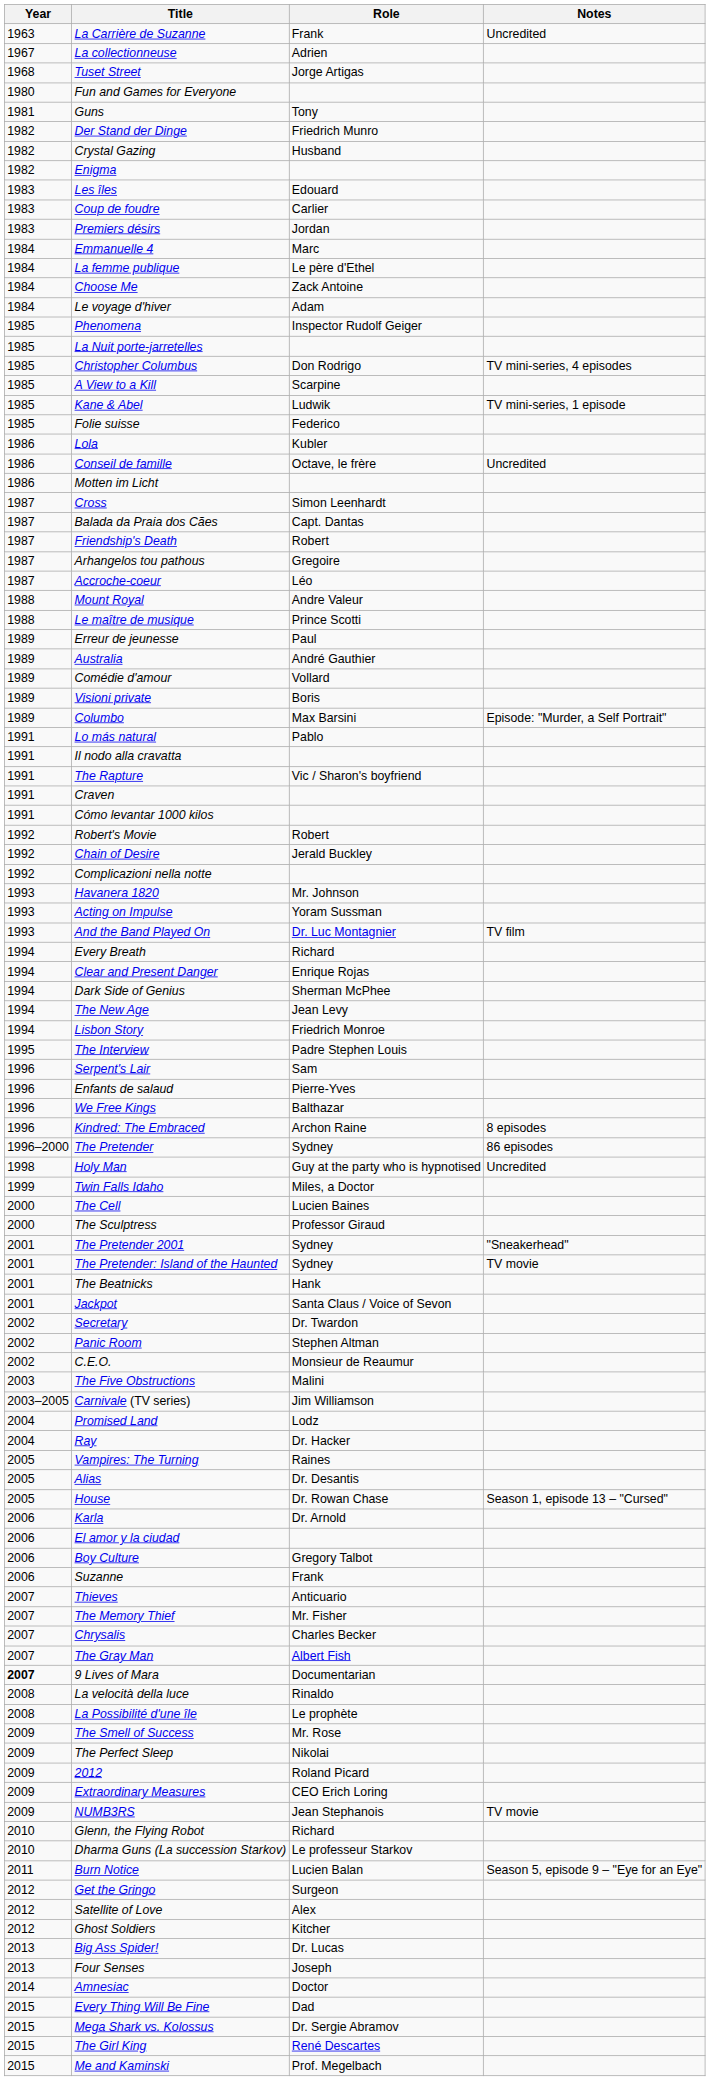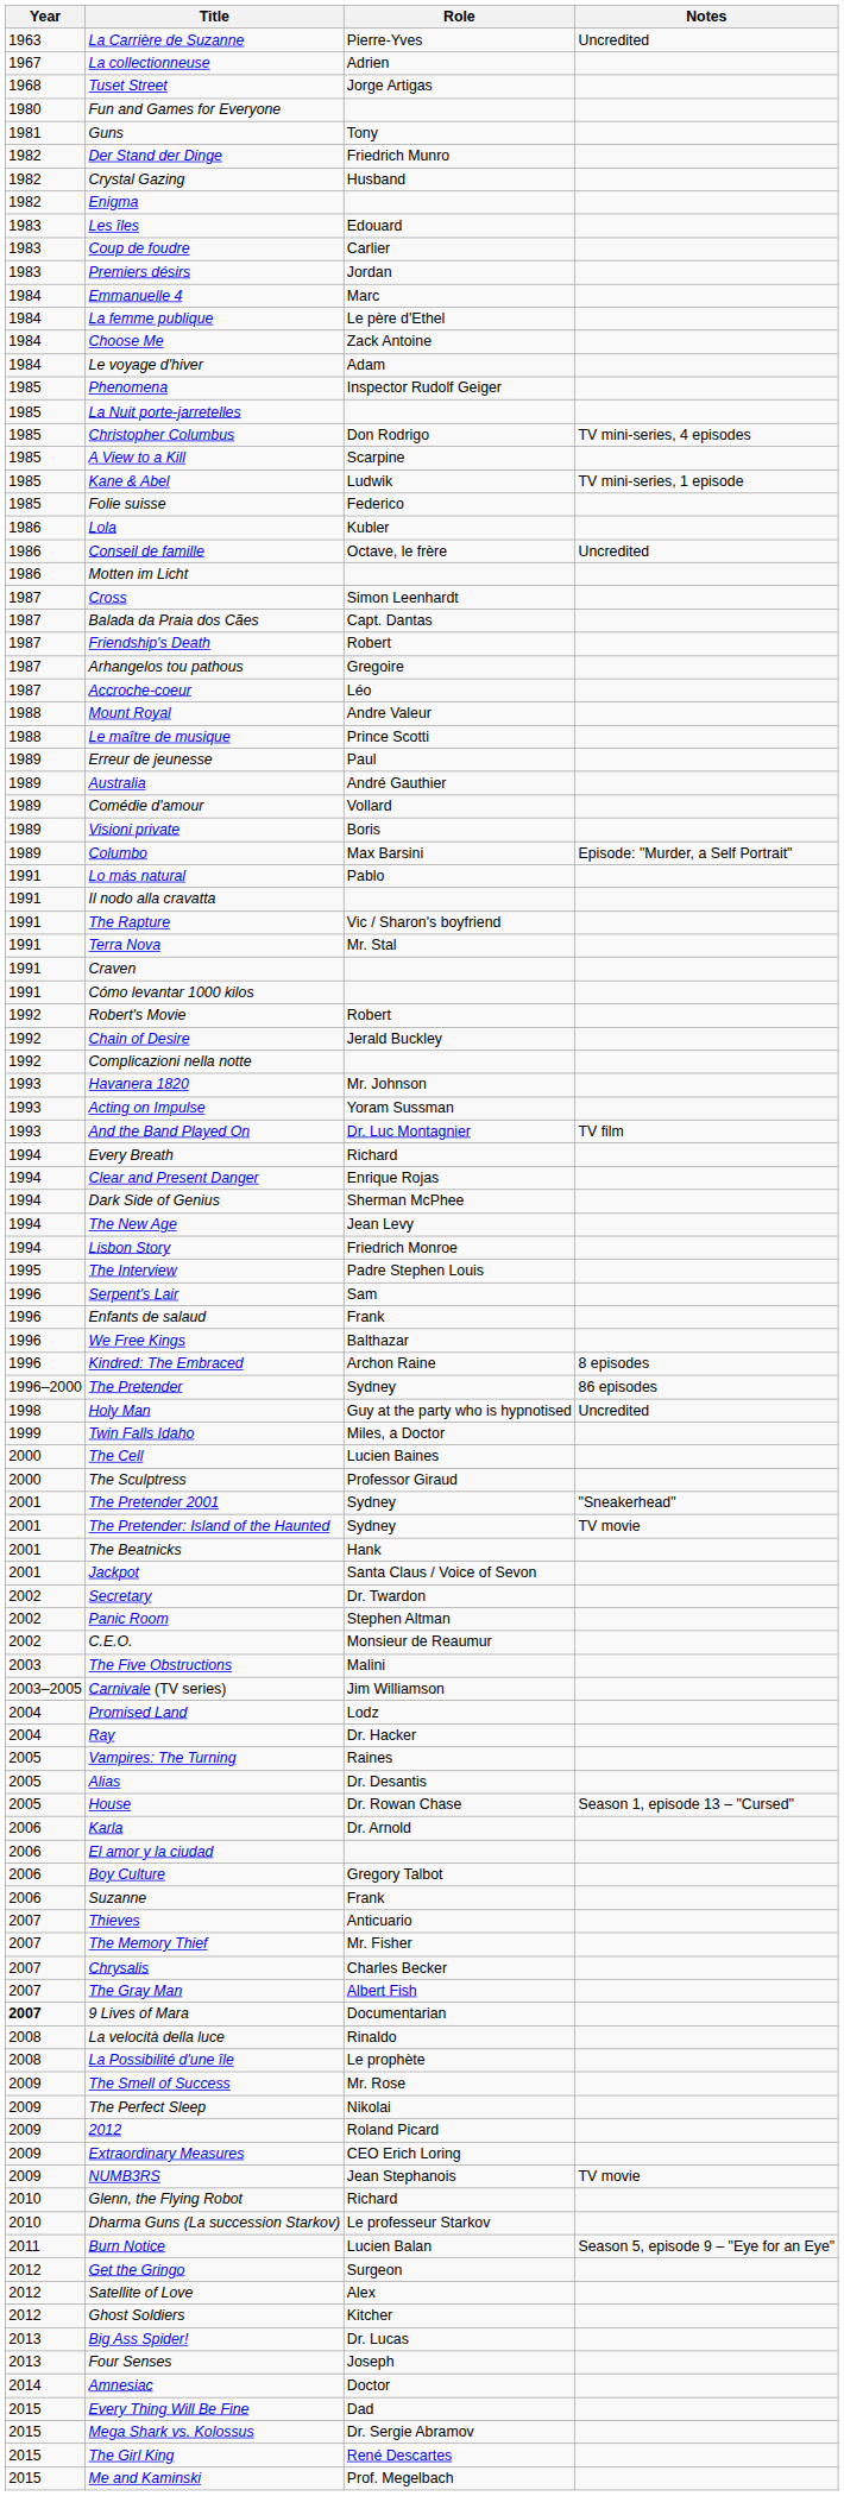 <table class="wikitable sortable">
 <tr>
 <th>Year</th>
 <th>Title</th>
 <th>Role</th>
 <th class="unsortable">Notes</th>
 </tr>
 <tr>
 <td>1963</td>
 <td><em><a href='#'>La Carrière de Suzanne</a></em></td>
-<td>Frank</td>
+<td>Pierre-Yves</td>
 <td>Uncredited</td>
 </tr>
 <tr>
 <td>1967</td>
 <td><em><a href='#'>La collectionneuse</a></em></td>
 <td>Adrien</td>
 <td></td>
 </tr>
 <tr>
 <td>1968</td>
 <td><em><a href='#'>Tuset Street</a></em></td>
 <td>Jorge Artigas</td>
 <td></td>
 </tr>
 <tr>
 <td>1980</td>
 <td><em>Fun and Games for Everyone</em></td>
 <td></td>
 <td></td>
 </tr>
 <tr>
 <td>1981</td>
 <td><em>Guns</em></td>
 <td>Tony</td>
 <td></td>
 </tr>
 <tr>
 <td>1982</td>
 <td><em><a href='#'>Der Stand der Dinge</a></em></td>
 <td>Friedrich Munro</td>
 <td></td>
 </tr>
 <tr>
 <td>1982</td>
 <td><em>Crystal Gazing</em></td>
 <td>Husband</td>
 <td></td>
 </tr>
 <tr>
 <td>1982</td>
 <td><em><a href='#'>Enigma</a></em></td>
 <td></td>
 <td></td>
 </tr>
 <tr>
 <td>1983</td>
 <td><em><a href='#'>Les îles</a></em></td>
 <td>Edouard</td>
 <td></td>
 </tr>
 <tr>
 <td>1983</td>
 <td><em><a href='#'>Coup de foudre</a></em></td>
 <td>Carlier</td>
 <td></td>
 </tr>
 <tr>
 <td>1983</td>
 <td><em><a href='#'>Premiers désirs</a></em></td>
 <td>Jordan</td>
 <td></td>
 </tr>
 <tr>
 <td>1984</td>
 <td><em><a href='#'>Emmanuelle 4</a></em></td>
 <td>Marc</td>
 <td></td>
 </tr>
 <tr>
 <td>1984</td>
 <td><em><a href='#'>La femme publique</a></em></td>
 <td>Le père d'Ethel</td>
 <td></td>
 </tr>
 <tr>
 <td>1984</td>
 <td><em><a href='#'>Choose Me</a></em></td>
 <td>Zack Antoine</td>
 <td></td>
 </tr>
 <tr>
 <td>1984</td>
 <td><em>Le voyage d'hiver</em></td>
 <td>Adam</td>
 <td></td>
 </tr>
 <tr>
 <td>1985</td>
 <td><em><a href='#'>Phenomena</a></em></td>
 <td>Inspector Rudolf Geiger</td>
 <td></td>
 </tr>
 <tr>
 <td>1985</td>
 <td><em><a href='#'>La Nuit porte-jarretelles</a></em></td>
 <td></td>
 <td></td>
 </tr>
 <tr>
 <td>1985</td>
 <td><em><a href='#'>Christopher Columbus</a></em></td>
 <td>Don Rodrigo</td>
 <td>TV mini-series, 4 episodes</td>
 </tr>
 <tr>
 <td>1985</td>
 <td><em><a href='#'>A View to a Kill</a></em></td>
 <td>Scarpine</td>
 <td></td>
 </tr>
 <tr>
 <td>1985</td>
 <td><em><a href='#'>Kane & Abel</a></em></td>
 <td>Ludwik</td>
 <td>TV mini-series, 1 episode</td>
 </tr>
 <tr>
 <td>1985</td>
 <td><em>Folie suisse</em></td>
 <td>Federico</td>
 <td></td>
 </tr>
 <tr>
 <td>1986</td>
 <td><em><a href='#'>Lola</a></em></td>
 <td>Kubler</td>
 <td></td>
 </tr>
 <tr>
 <td>1986</td>
 <td><em><a href='#'>Conseil de famille</a></em></td>
 <td>Octave, le frère</td>
 <td>Uncredited</td>
 </tr>
 <tr>
 <td>1986</td>
 <td><em>Motten im Licht</em></td>
 <td></td>
 <td></td>
 </tr>
 <tr>
 <td>1987</td>
 <td><em><a href='#'>Cross</a></em></td>
 <td>Simon Leenhardt</td>
 <td></td>
 </tr>
 <tr>
 <td>1987</td>
 <td><em>Balada da Praia dos Cães</em></td>
 <td>Capt. Dantas</td>
 <td></td>
 </tr>
 <tr>
 <td>1987</td>
 <td><em><a href='#'>Friendship's Death</a></em></td>
 <td>Robert</td>
 <td></td>
 </tr>
 <tr>
 <td>1987</td>
 <td><em>Arhangelos tou pathous</em></td>
 <td>Gregoire</td>
 <td></td>
 </tr>
 <tr>
 <td>1987</td>
 <td><em><a href='#'>Accroche-coeur</a></em></td>
 <td>Léo</td>
 <td></td>
 </tr>
 <tr>
 <td>1988</td>
 <td><em><a href='#'>Mount Royal</a></em></td>
 <td>Andre Valeur</td>
 <td></td>
 </tr>
 <tr>
 <td>1988</td>
 <td><em><a href='#'>Le maître de musique</a></em></td>
 <td>Prince Scotti</td>
 <td></td>
 </tr>
 <tr>
 <td>1989</td>
 <td><em>Erreur de jeunesse</em></td>
 <td>Paul</td>
 <td></td>
 </tr>
 <tr>
 <td>1989</td>
 <td><em><a href='#'>Australia</a></em></td>
 <td>André Gauthier</td>
 <td></td>
 </tr>
 <tr>
 <td>1989</td>
 <td><em>Comédie d'amour</em></td>
 <td>Vollard</td>
 <td></td>
 </tr>
 <tr>
 <td>1989</td>
 <td><em><a href='#'>Visioni private</a></em></td>
 <td>Boris</td>
 <td></td>
 </tr>
 <tr>
 <td>1989</td>
 <td><em><a href='#'>Columbo</a></em></td>
 <td>Max Barsini</td>
 <td>Episode: "Murder, a Self Portrait"</td>
 </tr>
 <tr>
 <td>1991</td>
 <td><em><a href='#'>Lo más natural</a></em></td>
 <td>Pablo</td>
 <td></td>
 </tr>
 <tr>
 <td>1991</td>
 <td><em>Il nodo alla cravatta</em></td>
 <td></td>
 <td></td>
 </tr>
 <tr>
 <td>1991</td>
 <td><em><a href='#'>The Rapture</a></em></td>
 <td>Vic / Sharon's boyfriend</td>
 <td></td>
 </tr>
 <tr>
 <td>1991</td>
+<td><em><a href='#'>Terra Nova</a></em></td>
+<td>Mr. Stal</td>
+<td></td>
+</tr>
+<tr>
+<td>1991</td>
 <td><em>Craven</em></td>
 <td></td>
 <td></td>
 </tr>
 <tr>
 <td>1991</td>
 <td><em>Cómo levantar 1000 kilos</em></td>
 <td></td>
 <td></td>
 </tr>
 <tr>
 <td>1992</td>
 <td><em>Robert's Movie</em></td>
 <td>Robert</td>
 <td></td>
 </tr>
 <tr>
 <td>1992</td>
 <td><em><a href='#'>Chain of Desire</a></em></td>
 <td>Jerald Buckley</td>
 <td></td>
 </tr>
 <tr>
 <td>1992</td>
 <td><em>Complicazioni nella notte</em></td>
 <td></td>
 <td></td>
 </tr>
 <tr>
 <td>1993</td>
 <td><em><a href='#'>Havanera 1820</a></em></td>
 <td>Mr. Johnson</td>
 <td></td>
 </tr>
 <tr>
 <td>1993</td>
 <td><em><a href='#'>Acting on Impulse</a></em></td>
 <td>Yoram Sussman</td>
 <td></td>
 </tr>
 <tr>
 <td>1993</td>
 <td><em><a href='#'>And the Band Played On</a></em></td>
 <td><a href='#'>Dr. Luc Montagnier</a></td>
 <td>TV film</td>
 </tr>
 <tr>
 <td>1994</td>
 <td><em>Every Breath</em></td>
 <td>Richard</td>
 <td></td>
 </tr>
 <tr>
 <td>1994</td>
 <td><em><a href='#'>Clear and Present Danger</a></em></td>
 <td>Enrique Rojas</td>
 <td></td>
 </tr>
 <tr>
 <td>1994</td>
 <td><em>Dark Side of Genius</em></td>
 <td>Sherman McPhee</td>
 <td></td>
 </tr>
 <tr>
 <td>1994</td>
 <td><em><a href='#'>The New Age</a></em></td>
 <td>Jean Levy</td>
 <td></td>
 </tr>
 <tr>
 <td>1994</td>
 <td><em><a href='#'>Lisbon Story</a></em></td>
 <td>Friedrich Monroe</td>
 <td></td>
 </tr>
 <tr>
 <td>1995</td>
 <td><em><a href='#'>The Interview</a></em></td>
 <td>Padre Stephen Louis</td>
 <td></td>
 </tr>
 <tr>
 <td>1996</td>
 <td><em><a href='#'>Serpent's Lair</a></em></td>
 <td>Sam</td>
 <td></td>
 </tr>
 <tr>
 <td>1996</td>
 <td><em>Enfants de salaud</em></td>
-<td>Pierre-Yves</td>
+<td>Frank</td>
 <td></td>
 </tr>
 <tr>
 <td>1996</td>
 <td><em><a href='#'>We Free Kings</a></em></td>
 <td>Balthazar</td>
 <td></td>
 </tr>
 <tr>
 <td>1996</td>
 <td><em><a href='#'>Kindred: The Embraced</a></em></td>
 <td>Archon Raine</td>
 <td>8 episodes</td>
 </tr>
 <tr>
 <td>1996–2000</td>
 <td><em><a href='#'>The Pretender</a></em></td>
 <td>Sydney</td>
 <td>86 episodes</td>
 </tr>
 <tr>
 <td>1998</td>
 <td><em><a href='#'>Holy Man</a></em></td>
 <td>Guy at the party who is hypnotised</td>
 <td>Uncredited</td>
 </tr>
 <tr>
 <td>1999</td>
 <td><em><a href='#'>Twin Falls Idaho</a></em></td>
 <td>Miles, a Doctor</td>
 <td></td>
 </tr>
 <tr>
 <td>2000</td>
 <td><em><a href='#'>The Cell</a></em></td>
 <td>Lucien Baines</td>
 <td></td>
 </tr>
 <tr>
 <td>2000</td>
 <td><em>The Sculptress</em></td>
 <td>Professor Giraud</td>
 <td></td>
 </tr>
 <tr>
 <td>2001</td>
 <td><em><a href='#'>The Pretender 2001</a></em></td>
 <td>Sydney</td>
 <td>"Sneakerhead"</td>
 </tr>
 <tr>
 <td>2001</td>
 <td><em><a href='#'>The Pretender: Island of the Haunted</a></em></td>
 <td>Sydney</td>
 <td>TV movie</td>
 </tr>
 <tr>
 <td>2001</td>
 <td><em>The Beatnicks</em></td>
 <td>Hank</td>
 <td></td>
 </tr>
 <tr>
 <td>2001</td>
 <td><em><a href='#'>Jackpot</a></em></td>
 <td>Santa Claus / Voice of Sevon</td>
 <td></td>
 </tr>
 <tr>
 <td>2002</td>
 <td><em><a href='#'>Secretary</a></em></td>
 <td>Dr. Twardon</td>
 <td></td>
 </tr>
 <tr>
 <td>2002</td>
 <td><em><a href='#'>Panic Room</a></em></td>
 <td>Stephen Altman</td>
 <td></td>
 </tr>
 <tr>
 <td>2002</td>
 <td><em>C.E.O.</em></td>
 <td>Monsieur de Reaumur</td>
 <td></td>
 </tr>
 <tr>
 <td>2003</td>
 <td><em><a href='#'>The Five Obstructions</a></em></td>
 <td>Malini</td>
 <td></td>
 </tr>
 <tr>
 <td>2003–2005</td>
 <td><em><a href='#'>Carnivale</a></em> (TV series)</td>
 <td>Jim Williamson</td>
 <td></td>
 </tr>
 <tr>
 <td>2004</td>
 <td><em><a href='#'>Promised Land</a></em></td>
 <td>Lodz</td>
 <td></td>
 </tr>
 <tr>
 <td>2004</td>
 <td><em><a href='#'>Ray</a></em></td>
 <td>Dr. Hacker</td>
 <td></td>
 </tr>
 <tr>
 <td>2005</td>
 <td><em><a href='#'>Vampires: The Turning</a></em></td>
 <td>Raines</td>
 <td></td>
 </tr>
 <tr>
 <td>2005</td>
 <td><em><a href='#'>Alias</a></em></td>
 <td>Dr. Desantis</td>
 <td></td>
 </tr>
 <tr>
 <td>2005</td>
 <td><em><a href='#'>House</a></em></td>
 <td>Dr. Rowan Chase</td>
 <td>Season 1, episode 13 – "Cursed"</td>
 </tr>
 <tr>
 <td>2006</td>
 <td><em><a href='#'>Karla</a></em></td>
 <td>Dr. Arnold</td>
 <td></td>
 </tr>
 <tr>
 <td>2006</td>
 <td><em><a href='#'>El amor y la ciudad</a></em></td>
 <td></td>
 <td></td>
 </tr>
 <tr>
 <td>2006</td>
 <td><em><a href='#'>Boy Culture</a></em></td>
 <td>Gregory Talbot</td>
 <td></td>
 </tr>
 <tr>
 <td>2006</td>
 <td><em>Suzanne</em></td>
 <td>Frank</td>
 <td></td>
 </tr>
 <tr>
 <td>2007</td>
 <td><em><a href='#'>Thieves</a></em></td>
 <td>Anticuario</td>
 <td></td>
 </tr>
 <tr>
 <td>2007</td>
 <td><em><a href='#'>The Memory Thief</a></em></td>
 <td>Mr. Fisher</td>
 <td></td>
 </tr>
 <tr>
 <td>2007</td>
 <td><em><a href='#'>Chrysalis</a></em></td>
 <td>Charles Becker</td>
 <td></td>
 </tr>
 <tr>
 <td>2007</td>
 <td><em><a href='#'>The Gray Man</a></em></td>
 <td><a href='#'>Albert Fish</a></td>
 <td></td>
 </tr>
 <tr>
 <td><strong>2007</strong></td>
 <td><em>9 Lives of Mara</em></td>
 <td>Documentarian</td>
 <td></td>
 </tr>
 <tr>
 <td>2008</td>
 <td><em>La velocità della luce</em></td>
 <td>Rinaldo</td>
 <td></td>
 </tr>
 <tr>
 <td>2008</td>
 <td><em><a href='#'>La Possibilité d'une île</a></em></td>
 <td>Le prophète</td>
 <td></td>
 </tr>
 <tr>
 <td>2009</td>
 <td><em><a href='#'>The Smell of Success</a></em></td>
 <td>Mr. Rose</td>
 <td></td>
 </tr>
 <tr>
 <td>2009</td>
 <td><em>The Perfect Sleep</em></td>
 <td>Nikolai</td>
 <td></td>
 </tr>
 <tr>
 <td>2009</td>
 <td><em><a href='#'>2012</a></em></td>
 <td>Roland Picard</td>
 <td></td>
 </tr>
 <tr>
 <td>2009</td>
 <td><em><a href='#'>Extraordinary Measures</a></em></td>
 <td>CEO Erich Loring</td>
 <td></td>
 </tr>
 <tr>
 <td>2009</td>
 <td><em><a href='#'>NUMB3RS</a></em></td>
 <td>Jean Stephanois</td>
 <td>TV movie</td>
 </tr>
 <tr>
 <td>2010</td>
 <td><em>Glenn, the Flying Robot</em></td>
 <td>Richard</td>
 <td></td>
 </tr>
 <tr>
 <td>2010</td>
 <td><em>Dharma Guns (La succession Starkov)</em></td>
 <td>Le professeur Starkov</td>
 <td></td>
 </tr>
 <tr>
 <td>2011</td>
 <td><em><a href='#'>Burn Notice</a></em></td>
 <td>Lucien Balan</td>
 <td>Season 5, episode 9 – "Eye for an Eye"</td>
 </tr>
 <tr>
 <td>2012</td>
 <td><em><a href='#'>Get the Gringo</a></em></td>
 <td>Surgeon</td>
 <td></td>
 </tr>
 <tr>
 <td>2012</td>
 <td><em>Satellite of Love</em></td>
 <td>Alex</td>
 <td></td>
 </tr>
 <tr>
 <td>2012</td>
 <td><em>Ghost Soldiers</em></td>
 <td>Kitcher</td>
 <td></td>
 </tr>
 <tr>
 <td>2013</td>
 <td><em><a href='#'>Big Ass Spider!</a></em></td>
 <td>Dr. Lucas</td>
 <td></td>
 </tr>
 <tr>
 <td>2013</td>
 <td><em>Four Senses</em></td>
 <td>Joseph</td>
 <td></td>
 </tr>
 <tr>
 <td>2014</td>
 <td><em><a href='#'>Amnesiac</a></em></td>
 <td>Doctor</td>
 <td></td>
 </tr>
 <tr>
 <td>2015</td>
 <td><em><a href='#'>Every Thing Will Be Fine</a></em></td>
 <td>Dad</td>
 <td></td>
 </tr>
 <tr>
 <td>2015</td>
 <td><em><a href='#'>Mega Shark vs. Kolossus</a></em></td>
 <td>Dr. Sergie Abramov</td>
 <td></td>
 </tr>
 <tr>
 <td>2015</td>
 <td><em><a href='#'>The Girl King</a></em></td>
 <td><a href='#'>René Descartes</a></td>
 <td></td>
 </tr>
 <tr>
 <td>2015</td>
 <td><em><a href='#'>Me and Kaminski</a></em></td>
 <td>Prof. Megelbach</td>
 <td></td>
 </tr>
 </table>
